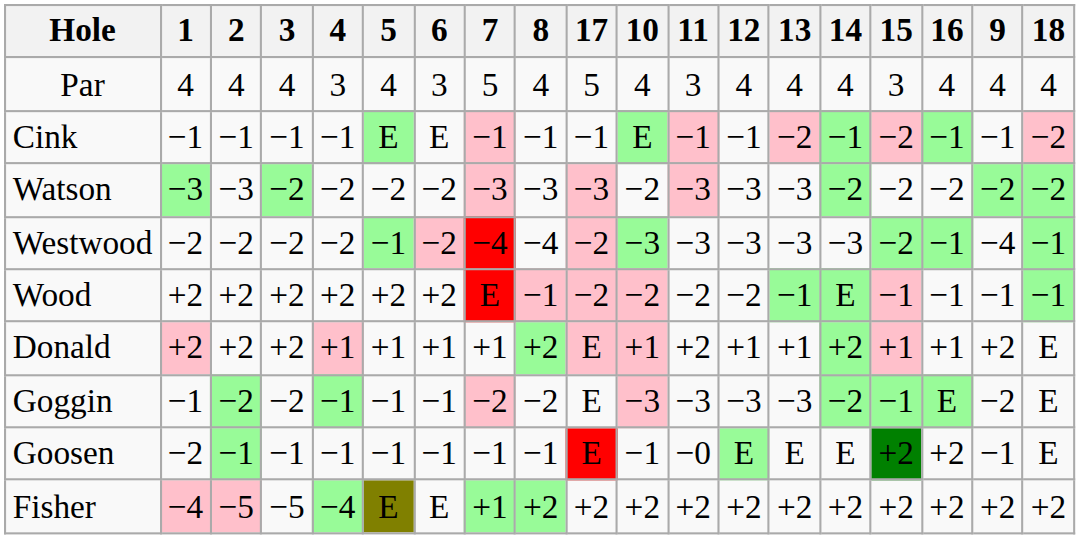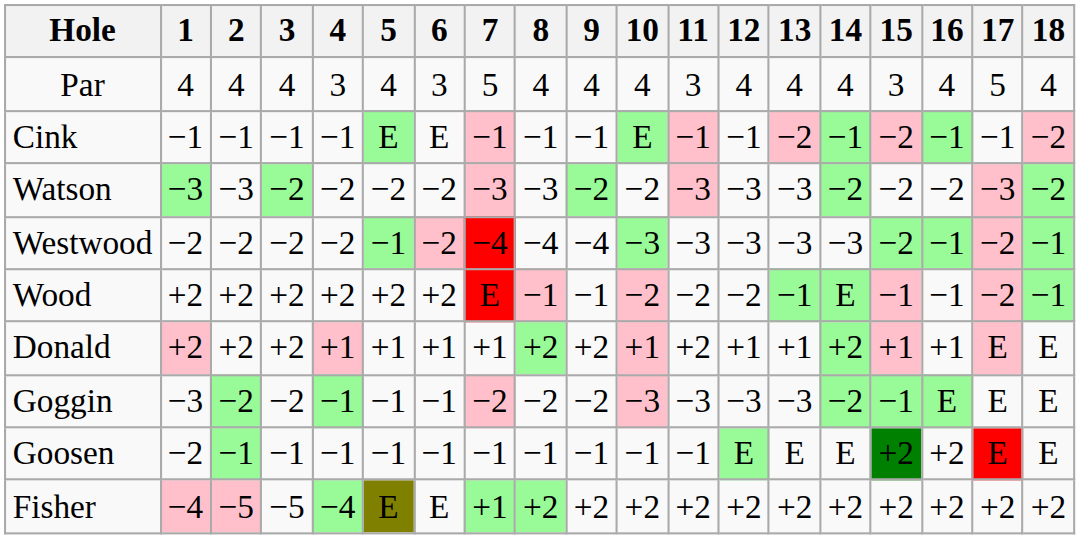 <table class="wikitable" style="text-align:center">
 <tr>
 <th>Hole</th>
 <th> 1 </th>
 <th> 2 </th>
 <th> 3 </th>
 <th> 4 </th>
 <th> 5 </th>
 <th> 6 </th>
 <th> 7 </th>
 <th> 8 </th>
-<th>17</th>
+<th> 9 </th>
 <th>10</th>
 <th>11</th>
 <th>12</th>
 <th>13</th>
 <th>14</th>
 <th>15</th>
 <th>16</th>
-<th> 9 </th>
+<th>17</th>
 <th>18</th>
 </tr>
 <tr>
 <td>Par</td>
 <td>4</td>
 <td>4</td>
 <td>4</td>
 <td>3</td>
 <td>4</td>
 <td>3</td>
 <td>5</td>
 <td>4</td>
-<td>5</td>
+<td>4</td>
 <td>4</td>
 <td>3</td>
 <td>4</td>
 <td>4</td>
 <td>4</td>
 <td>3</td>
 <td>4</td>
-<td>4</td>
+<td>5</td>
 <td>4</td>
 </tr>
 <tr>
 <td align=left> Cink</td>
 <td>−1</td>
 <td>−1</td>
 <td>−1</td>
 <td>−1</td>
 <td style="background: PaleGreen;">E</td>
 <td>E</td>
 <td style="background: Pink;">−1</td>
 <td>−1</td>
 <td>−1</td>
 <td style="background: PaleGreen;">E</td>
 <td style="background: Pink;">−1</td>
 <td>−1</td>
 <td style="background: Pink;">−2</td>
 <td style="background: PaleGreen;">−1</td>
 <td style="background: Pink;">−2</td>
 <td style="background: PaleGreen;">−1</td>
 <td>−1</td>
 <td style="background: Pink;">−2</td>
 </tr>
 <tr>
 <td align=left> Watson</td>
 <td style="background: PaleGreen;">−3</td>
 <td>−3</td>
 <td style="background: PaleGreen;">−2</td>
 <td>−2</td>
 <td>−2</td>
 <td>−2</td>
 <td style="background: Pink;">−3</td>
 <td>−3</td>
-<td style="background: Pink;">−3</td>
+<td style="background: PaleGreen;">−2</td>
 <td>−2</td>
 <td style="background: Pink;">−3</td>
 <td>−3</td>
 <td>−3</td>
 <td style="background: PaleGreen;">−2</td>
 <td>−2</td>
 <td>−2</td>
-<td style="background: PaleGreen;">−2</td>
+<td style="background: Pink;">−3</td>
 <td style="background: PaleGreen;">−2</td>
 </tr>
 <tr>
 <td align=left> Westwood</td>
 <td>−2</td>
 <td>−2</td>
 <td>−2</td>
 <td>−2</td>
 <td style="background: PaleGreen;">−1</td>
 <td style="background: Pink;">−2</td>
 <td style="background: Red;">−4</td>
 <td>−4</td>
-<td style="background: Pink;">−2</td>
+<td>−4</td>
 <td style="background: PaleGreen;">−3</td>
 <td>−3</td>
 <td>−3</td>
 <td>−3</td>
 <td>−3</td>
 <td style="background: PaleGreen;">−2</td>
 <td style="background: PaleGreen;">−1</td>
-<td>−4</td>
+<td style="background: Pink;">−2</td>
 <td style="background: PaleGreen;">−1</td>
 </tr>
 <tr>
 <td align=left> Wood</td>
 <td>+2</td>
 <td>+2</td>
 <td>+2</td>
 <td>+2</td>
 <td>+2</td>
 <td>+2</td>
 <td style="background: Red;">E</td>
 <td style="background: Pink;">−1</td>
-<td style="background: Pink;">−2</td>
+<td>−1</td>
 <td style="background: Pink;">−2</td>
 <td>−2</td>
 <td>−2</td>
 <td style="background: PaleGreen;">−1</td>
 <td style="background: PaleGreen;">E</td>
 <td style="background: Pink;">−1</td>
 <td>−1</td>
-<td>−1</td>
+<td style="background: Pink;">−2</td>
 <td style="background: PaleGreen;">−1</td>
 </tr>
 <tr>
 <td align=left> Donald</td>
 <td style="background: Pink;">+2</td>
 <td>+2</td>
 <td>+2</td>
 <td style="background: Pink;">+1</td>
 <td>+1</td>
 <td>+1</td>
 <td>+1</td>
 <td style="background: PaleGreen;">+2</td>
-<td style="background: Pink;">E</td>
+<td>+2</td>
 <td style="background: Pink;">+1</td>
 <td>+2</td>
 <td>+1</td>
 <td>+1</td>
 <td style="background: PaleGreen;">+2</td>
 <td style="background: Pink;">+1</td>
 <td>+1</td>
-<td>+2</td>
+<td style="background: Pink;">E</td>
 <td>E</td>
 </tr>
 <tr>
 <td align=left> Goggin</td>
-<td>−1</td>
+<td>−3</td>
 <td style="background: PaleGreen;">−2</td>
 <td>−2</td>
 <td style="background: PaleGreen;">−1</td>
 <td>−1</td>
 <td>−1</td>
 <td style="background: Pink;">−2</td>
 <td>−2</td>
-<td>E</td>
+<td>−2</td>
 <td style="background: Pink;">−3</td>
 <td>−3</td>
 <td>−3</td>
 <td>−3</td>
 <td style="background: PaleGreen;">−2</td>
 <td style="background: PaleGreen;">−1</td>
 <td style="background: PaleGreen;">E</td>
-<td>−2</td>
+<td>E</td>
 <td>E</td>
 </tr>
 <tr>
 <td align=left> Goosen</td>
 <td>−2</td>
 <td style="background: PaleGreen;">−1</td>
 <td>−1</td>
 <td>−1</td>
 <td>−1</td>
 <td>−1</td>
 <td>−1</td>
 <td>−1</td>
-<td style="background: Red;">E</td>
 <td>−1</td>
-<td>−0</td>
+<td>−1</td>
+<td>−1</td>
 <td style="background: PaleGreen;">E</td>
 <td>E</td>
 <td>E</td>
 <td style="background: Green;">+2</td>
 <td>+2</td>
-<td>−1</td>
+<td style="background: Red;">E</td>
 <td>E</td>
 </tr>
 <tr>
 <td align=left> Fisher</td>
 <td style="background: Pink;">−4</td>
 <td style="background: Pink;">−5</td>
 <td>−5</td>
 <td style="background: PaleGreen;">−4</td>
 <td style="background: Olive;">E</td>
 <td>E</td>
 <td style="background: PaleGreen;">+1</td>
 <td style="background: PaleGreen;">+2</td>
 <td>+2</td>
 <td>+2</td>
 <td>+2</td>
 <td>+2</td>
 <td>+2</td>
 <td>+2</td>
 <td>+2</td>
 <td>+2</td>
 <td>+2</td>
 <td>+2</td>
 </tr>
 </table>
